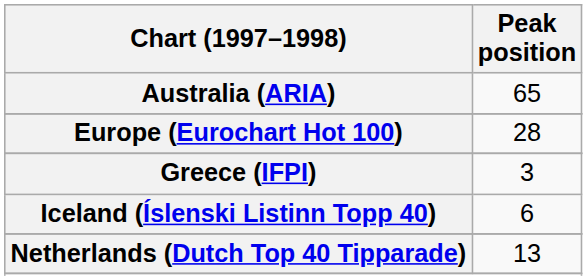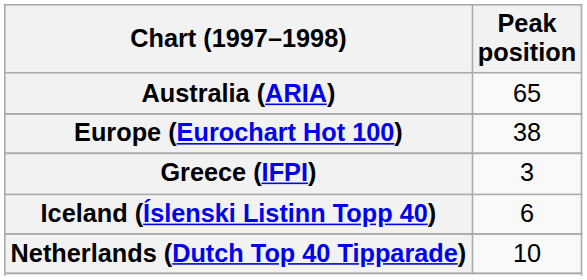 <table class="wikitable sortable plainrowheaders" style="text-align:center">
 <tr>
 <th>Chart (1997–1998)</th>
 <th>Peak<br>position</th>
 </tr>
 <tr>
 <th scope="row">Australia (<a href='#'>ARIA</a>)</th>
 <td>65</td>
 </tr>
 <tr>
 </tr>
 <tr>
 </tr>
 <tr>
 </tr>
 <tr>
 <th scope="row">Europe (<a href='#'>Eurochart Hot 100</a>)</th>
-<td>28</td>
+<td>38</td>
 </tr>
 <tr>
 </tr>
 <tr>
 </tr>
 <tr>
 </tr>
 <tr>
 <th scope="row">Greece (<a href='#'>IFPI</a>)</th>
 <td>3</td>
 </tr>
 <tr>
 <th scope="row">Iceland (<a href='#'>Íslenski Listinn Topp 40</a>)</th>
 <td>6</td>
 </tr>
 <tr>
 </tr>
 <tr>
 <th scope="row">Netherlands (<a href='#'>Dutch Top 40 Tipparade</a>)</th>
-<td>13</td>
+<td>10</td>
 </tr>
 <tr>
 </tr>
 <tr>
 </tr>
 <tr>
 </tr>
 <tr>
 </tr>
 <tr>
 </tr>
 </table>
